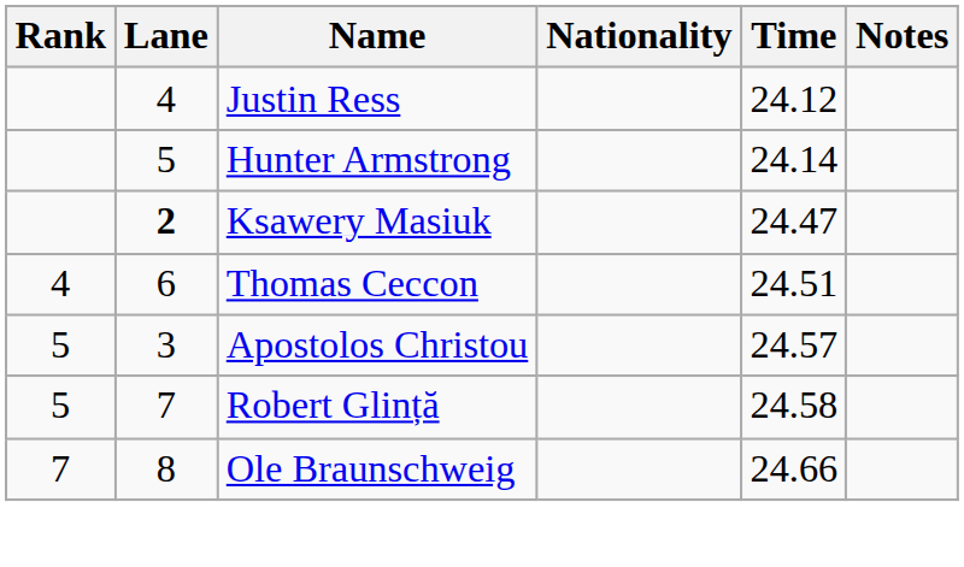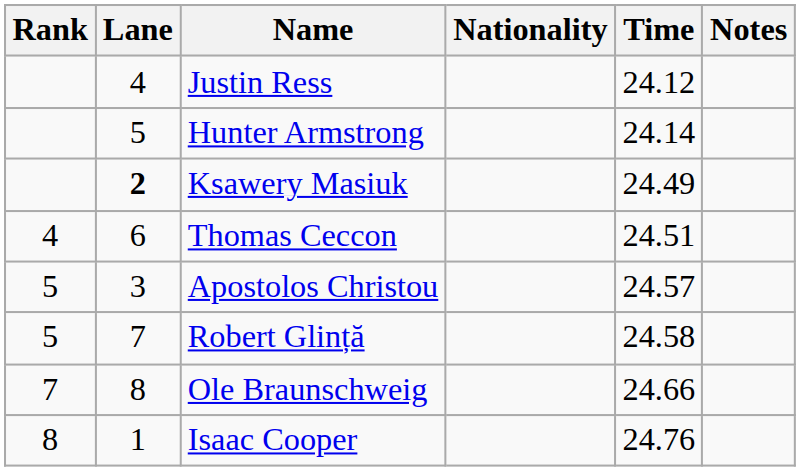 <table class="wikitable sortable" style="text-align:center">
 <tr>
 <th>Rank</th>
 <th>Lane</th>
 <th>Name</th>
 <th>Nationality</th>
 <th>Time</th>
 <th>Notes</th>
 </tr>
 <tr>
 <td></td>
 <td>4</td>
 <td align=left><a href='#'>Justin Ress</a></td>
 <td align=left></td>
 <td>24.12</td>
 <td></td>
 </tr>
 <tr>
 <td></td>
 <td>5</td>
 <td align=left><a href='#'>Hunter Armstrong</a></td>
 <td align=left></td>
 <td>24.14</td>
 <td></td>
 </tr>
 <tr>
 <td></td>
 <td><strong>2</strong></td>
 <td align=left><a href='#'>Ksawery Masiuk</a></td>
 <td align=left></td>
-<td>24.47</td>
+<td>24.49</td>
 <td></td>
 </tr>
 <tr>
 <td>4</td>
 <td>6</td>
 <td align=left><a href='#'>Thomas Ceccon</a></td>
 <td align=left></td>
 <td>24.51</td>
 <td></td>
 </tr>
 <tr>
 <td>5</td>
 <td>3</td>
 <td align=left><a href='#'>Apostolos Christou</a></td>
 <td align=left></td>
 <td>24.57</td>
 <td></td>
 </tr>
 <tr>
 <td>5</td>
 <td>7</td>
 <td align=left><a href='#'>Robert Glință</a></td>
 <td align=left></td>
 <td>24.58</td>
 <td></td>
 </tr>
 <tr>
 <td>7</td>
 <td>8</td>
 <td align=left><a href='#'>Ole Braunschweig</a></td>
 <td align=left></td>
 <td>24.66</td>
 <td></td>
 </tr>
+<tr>
+<td>8</td>
+<td>1</td>
+<td align=left><a href='#'>Isaac Cooper</a></td>
+<td align=left></td>
+<td>24.76</td>
+<td></td>
+</tr>
 </table>
